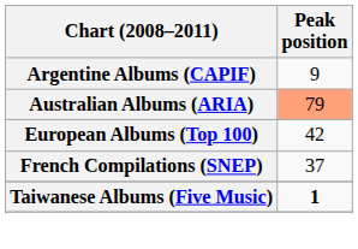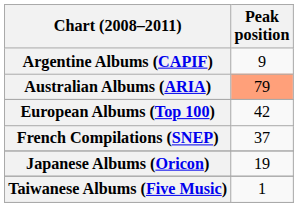 <table class="wikitable sortable plainrowheaders" style="text-align:center">
 <tr>
 <th scope="col">Chart (2008–2011)</th>
 <th scope="col">Peak<br>position</th>
 </tr>
 <tr>
 <th scope="row">Argentine Albums (<a href='#'>CAPIF</a>)</th>
 <td>9</td>
 </tr>
 <tr>
 <th scope="row">Australian Albums (<a href='#'>ARIA</a>)</th>
 <td style="background: lightsalmon;">79</td>
 </tr>
 <tr>
 </tr>
 <tr>
 </tr>
 <tr>
 <th scope="row">European Albums (<a href='#'>Top 100</a>)</th>
 <td>42</td>
 </tr>
 <tr>
 <th scope="row">French Compilations (<a href='#'>SNEP</a>)</th>
 <td>37</td>
 </tr>
 <tr>
 </tr>
 <tr>
 </tr>
 <tr>
+<th scope="row">Japanese Albums (<a href='#'>Oricon</a>)</th>
+<td>19</td>
+</tr>
+<tr>
 </tr>
 <tr>
 </tr>
 <tr>
 </tr>
 <tr>
 </tr>
 <tr>
 <th scope="row">Taiwanese Albums (<a href='#'>Five Music</a>)</th>
-<td><strong>1</strong></td>
+<td>1</td>
 </tr>
 <tr>
 </tr>
 <tr>
 </tr>
 <tr>
 </tr>
 <tr>
 </tr>
 </table>
